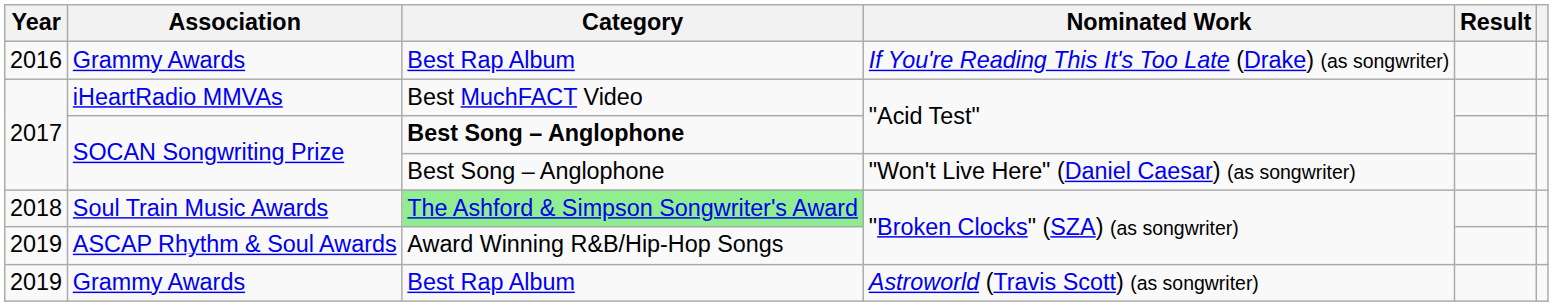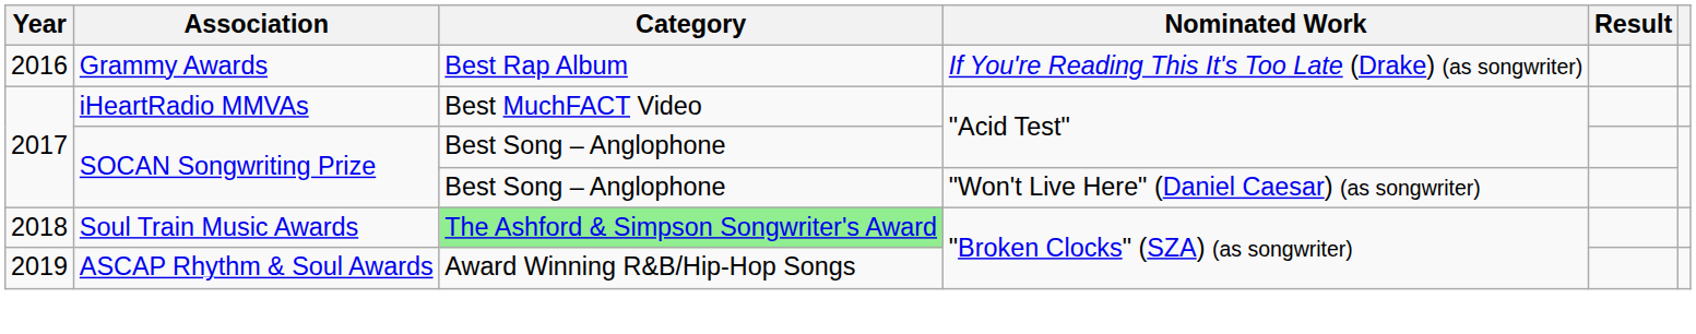 <table class="wikitable">
 <tr>
 <th>Year</th>
 <th>Association</th>
 <th>Category</th>
 <th>Nominated Work</th>
 <th>Result</th>
 <th class="unsortable" scope="col"></th>
 </tr>
 <tr>
 <td>2016</td>
 <td><a href='#'>Grammy Awards</a></td>
 <td><a href='#'>Best Rap Album</a></td>
 <td><em><a href='#'>If You're Reading This It's Too Late</a></em> (<a href='#'>Drake</a>) <small>(as songwriter)</small></td>
 <td></td>
 <td></td>
 </tr>
 <tr>
 <td rowspan="3">2017</td>
 <td><a href='#'>iHeartRadio MMVAs</a></td>
 <td>Best <a href='#'>MuchFACT</a> Video</td>
 <td rowspan="2">"Acid Test"</td>
 <td></td>
 <td></td>
 </tr>
 <tr>
 <td rowspan="2"><a href='#'>SOCAN Songwriting Prize</a></td>
-<td><strong>Best Song – Anglophone</strong></td>
+<td>Best Song – Anglophone</td>
 <td></td>
 <td rowspan="2"></td>
 </tr>
 <tr>
 <td>Best Song – Anglophone</td>
 <td>"Won't Live Here" (<a href='#'>Daniel Caesar</a>) <small>(as songwriter)</small></td>
 <td></td>
 </tr>
 <tr>
 <td>2018</td>
 <td><a href='#'>Soul Train Music Awards</a></td>
 <td style="background: lightgreen;"><a href='#'>The Ashford & Simpson Songwriter's Award</a></td>
 <td rowspan="2">"<a href='#'>Broken Clocks</a>" (<a href='#'>SZA</a>) <small>(as songwriter)</small></td>
 <td></td>
 <td></td>
 </tr>
 <tr>
 <td>2019</td>
 <td><a href='#'>ASCAP Rhythm & Soul Awards</a></td>
 <td>Award Winning R&B/Hip-Hop Songs</td>
 <td></td>
 <td></td>
 </tr>
-<tr>
-<td>2019</td>
-<td><a href='#'>Grammy Awards</a></td>
-<td><a href='#'>Best Rap Album</a></td>
-<td><em><a href='#'>Astroworld</a></em> (<a href='#'>Travis Scott</a>) <small>(as songwriter)</small></td>
-<td></td>
-<td></td>
-</tr>
 </table>
